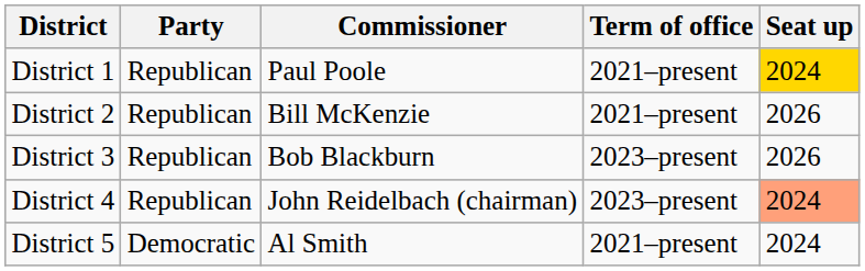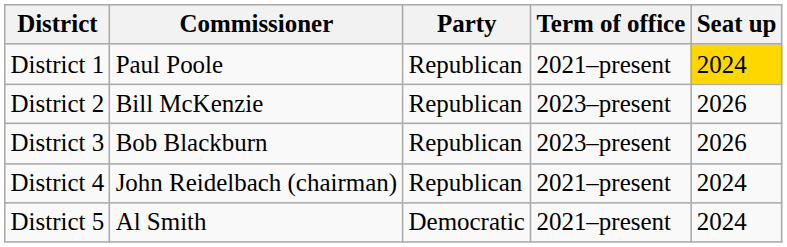 <table class="wikitable sortable">
 <tr>
 <th><strong>District</strong></th>
+<th><strong>Commissioner</strong></th>
 <th><strong>Party</strong></th>
-<th><strong>Commissioner</strong></th>
 <th><strong>Term of office</strong></th>
 <th><strong>Seat up</strong></th>
 </tr>
 <tr>
 <td>District 1</td>
+<td>Paul Poole</td>
 <td>Republican</td>
-<td>Paul Poole</td>
 <td>2021–present</td>
 <td style="background: gold;">2024</td>
 </tr>
 <tr>
 <td>District 2</td>
+<td>Bill McKenzie</td>
 <td>Republican</td>
-<td>Bill McKenzie</td>
-<td>2021–present</td>
+<td>2023–present</td>
 <td>2026</td>
 </tr>
 <tr>
 <td>District 3</td>
+<td>Bob Blackburn</td>
 <td>Republican</td>
-<td>Bob Blackburn</td>
 <td>2023–present</td>
 <td>2026</td>
 </tr>
 <tr>
 <td>District 4</td>
+<td>John Reidelbach (chairman)</td>
 <td>Republican</td>
-<td>John Reidelbach (chairman)</td>
-<td>2023–present</td>
-<td style="background: lightsalmon;">2024</td>
+<td>2021–present</td>
+<td>2024</td>
 </tr>
 <tr>
 <td>District 5</td>
+<td>Al Smith</td>
 <td>Democratic</td>
-<td>Al Smith</td>
 <td>2021–present</td>
 <td>2024</td>
 </tr>
 </table>
